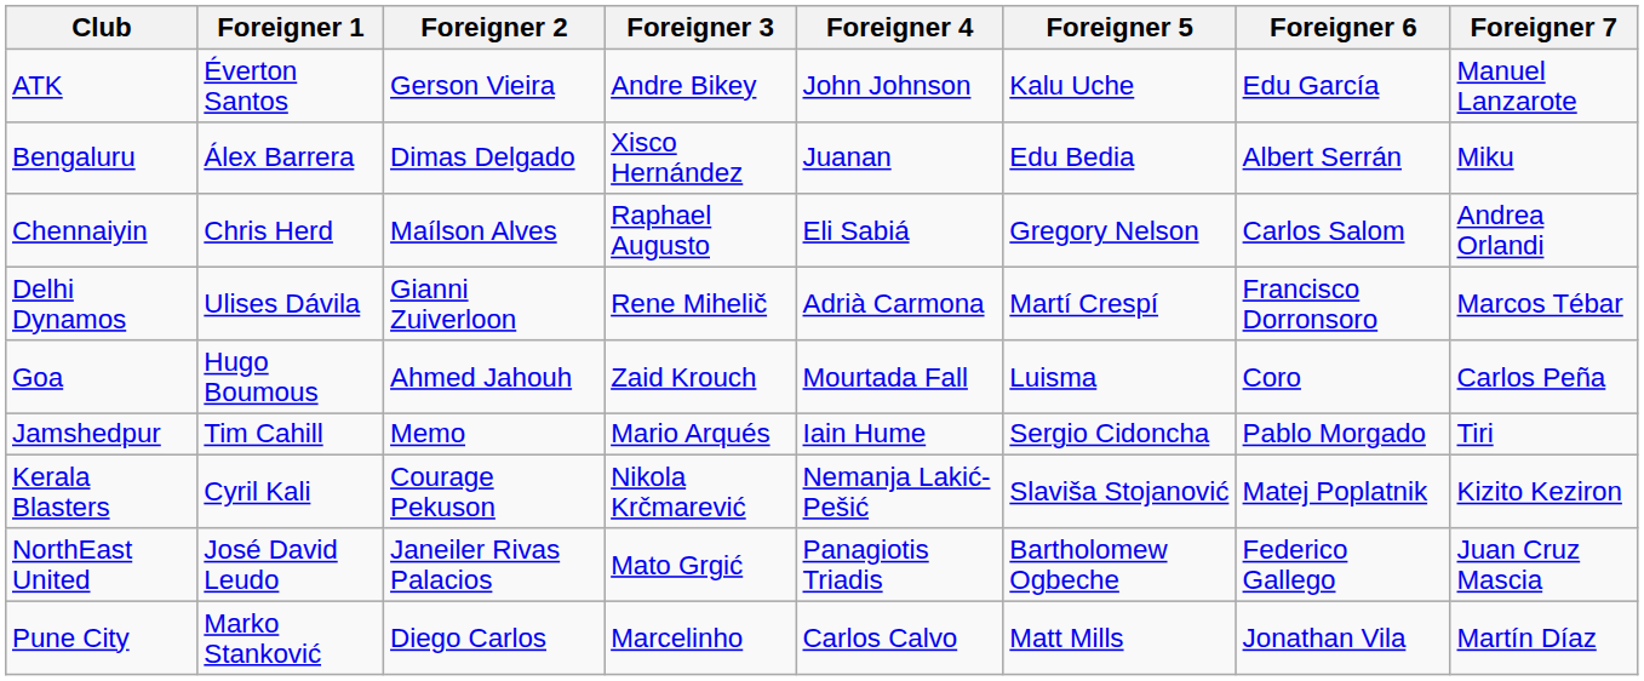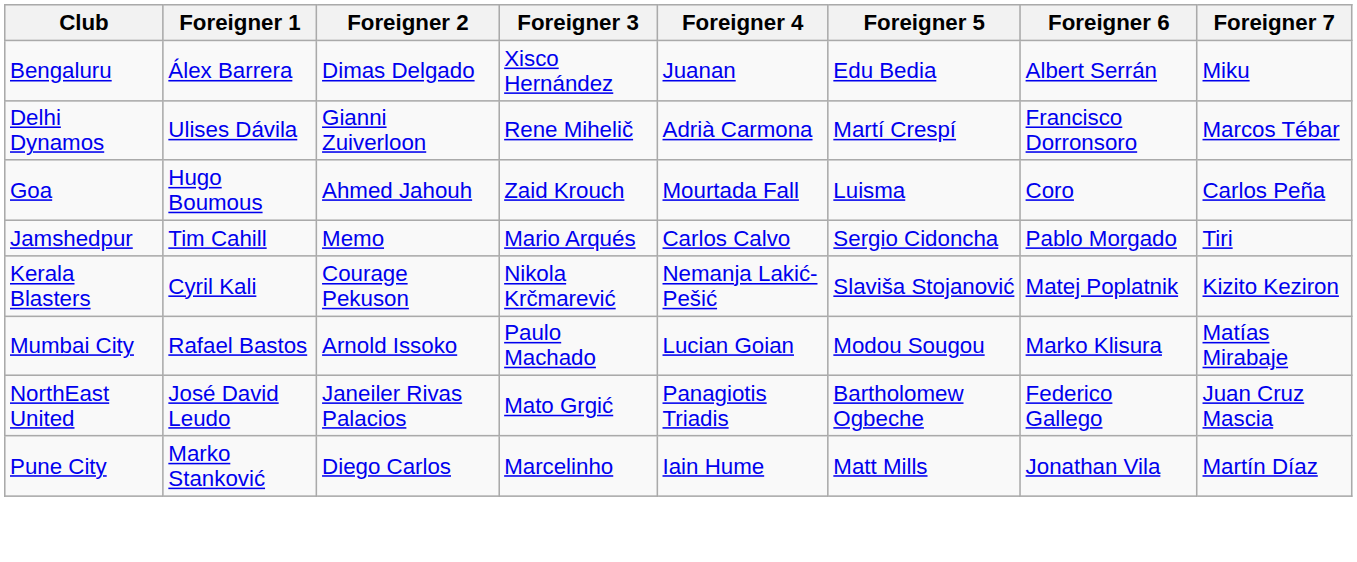 <table class="wikitable" style="font-size:90%;">
 <tr>
 <th>Club</th>
 <th>Foreigner 1</th>
 <th>Foreigner 2</th>
 <th>Foreigner 3</th>
 <th>Foreigner 4</th>
 <th>Foreigner 5</th>
 <th>Foreigner 6</th>
 <th>Foreigner 7</th>
 </tr>
 <tr>
-<td><a href='#'>ATK</a></td>
-<td> <a href='#'>Éverton Santos</a></td>
-<td> <a href='#'>Gerson Vieira</a></td>
-<td> <a href='#'>Andre Bikey</a></td>
-<td> <a href='#'>John Johnson</a></td>
-<td> <a href='#'>Kalu Uche</a></td>
-<td> <a href='#'>Edu García</a></td>
-<td> <a href='#'>Manuel Lanzarote</a></td>
-</tr>
-<tr>
 <td><a href='#'>Bengaluru</a></td>
 <td> <a href='#'>Álex Barrera</a></td>
 <td> <a href='#'>Dimas Delgado</a></td>
 <td> <a href='#'>Xisco Hernández</a></td>
 <td> <a href='#'>Juanan</a></td>
 <td> <a href='#'>Edu Bedia</a></td>
 <td> <a href='#'>Albert Serrán</a></td>
 <td> <a href='#'>Miku</a></td>
-</tr>
-<tr>
-<td><a href='#'>Chennaiyin</a></td>
-<td> <a href='#'>Chris Herd</a></td>
-<td> <a href='#'>Maílson Alves</a></td>
-<td> <a href='#'>Raphael Augusto</a></td>
-<td> <a href='#'>Eli Sabiá</a></td>
-<td> <a href='#'>Gregory Nelson</a></td>
-<td> <a href='#'>Carlos Salom</a></td>
-<td> <a href='#'>Andrea Orlandi</a></td>
 </tr>
 <tr>
 <td><a href='#'>Delhi Dynamos</a></td>
 <td> <a href='#'>Ulises Dávila</a></td>
 <td> <a href='#'>Gianni Zuiverloon</a></td>
 <td> <a href='#'>Rene Mihelič</a></td>
 <td> <a href='#'>Adrià Carmona</a></td>
 <td> <a href='#'>Martí Crespí</a></td>
 <td> <a href='#'>Francisco Dorronsoro</a></td>
 <td> <a href='#'>Marcos Tébar</a></td>
 </tr>
 <tr>
 <td><a href='#'>Goa</a></td>
 <td> <a href='#'>Hugo Boumous</a></td>
 <td> <a href='#'>Ahmed Jahouh</a></td>
 <td> <a href='#'>Zaid Krouch</a></td>
 <td> <a href='#'>Mourtada Fall</a></td>
 <td> <a href='#'>Luisma</a></td>
 <td> <a href='#'>Coro</a></td>
 <td> <a href='#'>Carlos Peña</a></td>
 </tr>
 <tr>
 <td><a href='#'>Jamshedpur</a></td>
 <td> <a href='#'>Tim Cahill</a></td>
 <td> <a href='#'>Memo</a></td>
 <td> <a href='#'>Mario Arqués</a></td>
-<td> <a href='#'>Iain Hume</a></td>
+<td> <a href='#'>Carlos Calvo</a></td>
 <td> <a href='#'>Sergio Cidoncha</a></td>
 <td> <a href='#'>Pablo Morgado</a></td>
 <td> <a href='#'>Tiri</a></td>
 </tr>
 <tr>
 <td><a href='#'>Kerala Blasters</a></td>
 <td> <a href='#'>Cyril Kali</a></td>
 <td> <a href='#'>Courage Pekuson</a></td>
 <td> <a href='#'>Nikola Krčmarević</a></td>
 <td> <a href='#'>Nemanja Lakić-Pešić</a></td>
 <td> <a href='#'>Slaviša Stojanović</a></td>
 <td> <a href='#'>Matej Poplatnik</a></td>
 <td> <a href='#'>Kizito Keziron</a></td>
+</tr>
+<tr>
+<td><a href='#'>Mumbai City</a></td>
+<td> <a href='#'>Rafael Bastos</a></td>
+<td> <a href='#'>Arnold Issoko</a></td>
+<td> <a href='#'>Paulo Machado</a></td>
+<td> <a href='#'>Lucian Goian</a></td>
+<td> <a href='#'>Modou Sougou</a></td>
+<td> <a href='#'>Marko Klisura</a></td>
+<td> <a href='#'>Matías Mirabaje</a></td>
 </tr>
 <tr>
 <td><a href='#'>NorthEast United</a></td>
 <td> <a href='#'>José David Leudo</a></td>
 <td> <a href='#'>Janeiler Rivas Palacios</a></td>
 <td> <a href='#'>Mato Grgić</a></td>
 <td> <a href='#'>Panagiotis Triadis</a></td>
 <td> <a href='#'>Bartholomew Ogbeche</a></td>
 <td> <a href='#'>Federico Gallego</a></td>
 <td> <a href='#'>Juan Cruz Mascia</a></td>
 </tr>
 <tr>
 <td><a href='#'>Pune City</a></td>
 <td> <a href='#'>Marko Stanković</a></td>
 <td> <a href='#'>Diego Carlos</a></td>
 <td> <a href='#'>Marcelinho</a></td>
-<td> <a href='#'>Carlos Calvo</a></td>
+<td> <a href='#'>Iain Hume</a></td>
 <td> <a href='#'>Matt Mills</a></td>
 <td> <a href='#'>Jonathan Vila</a></td>
 <td> <a href='#'>Martín Díaz</a></td>
 </tr>
 </table>
